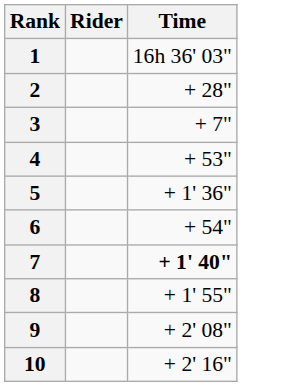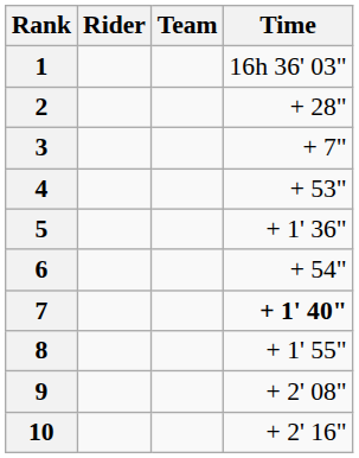 <table class="wikitable" margin-bottom:0;">
 <tr>
 <th scope="col">Rank</th>
 <th scope="col">Rider</th>
+<th scope="col">Team</th>
 <th scope="col">Time</th>
 </tr>
 <tr>
 <th scope="row">1</th>
 <td> </td>
+<td></td>
 <td align="right">16h 36' 03"</td>
 </tr>
 <tr>
 <th scope="row">2</th>
 <td> </td>
+<td></td>
 <td align="right">+ 28"</td>
 </tr>
 <tr>
 <th scope="row">3</th>
+<td></td>
 <td></td>
 <td align="right">+ 7"</td>
 </tr>
 <tr>
 <th scope="row">4</th>
 <td></td>
+<td></td>
 <td align="right">+ 53"</td>
 </tr>
 <tr>
 <th scope="row">5</th>
+<td></td>
 <td></td>
 <td align="right">+ 1' 36"</td>
 </tr>
 <tr>
 <th scope="row">6</th>
 <td></td>
+<td></td>
 <td align="right">+ 54"</td>
 </tr>
 <tr>
 <th scope="row">7</th>
 <td> </td>
+<td></td>
 <td align="right"><strong>+ 1' 40"</strong></td>
 </tr>
 <tr>
 <th scope="row">8</th>
+<td></td>
 <td></td>
 <td align="right">+ 1' 55"</td>
 </tr>
 <tr>
 <th scope="row">9</th>
 <td></td>
+<td></td>
 <td align="right">+ 2' 08"</td>
 </tr>
 <tr>
 <th scope="row">10</th>
 <td></td>
+<td></td>
 <td align="right">+ 2' 16"</td>
 </tr>
 </table>
